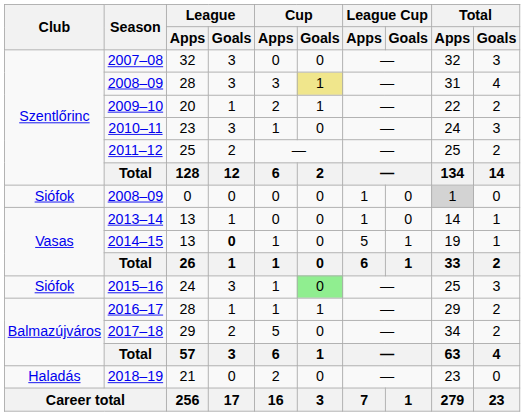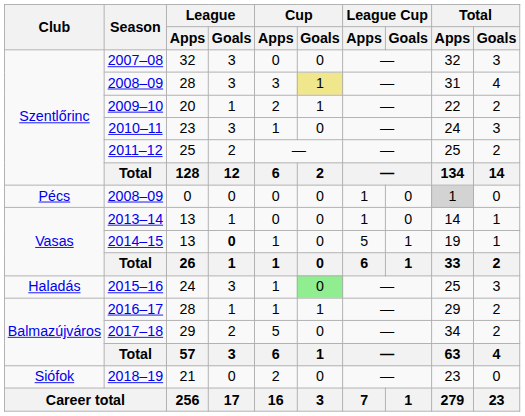 <table class="wikitable" style="text-align: center;">
 <tr>
 <th rowspan="2">Club</th>
 <th rowspan="2">Season</th>
 <th colspan="2">League</th>
 <th colspan="2">Cup</th>
 <th colspan="2">League Cup</th>
 <th colspan="2">Total</th>
 </tr>
 <tr>
 <th>Apps</th>
 <th>Goals</th>
 <th>Apps</th>
 <th>Goals</th>
 <th>Apps</th>
 <th>Goals</th>
 <th>Apps</th>
 <th>Goals</th>
 </tr>
 <tr>
 <td rowspan="6"><a href='#'>Szentlőrinc</a></td>
 <td><a href='#'>2007–08</a></td>
 <td>32</td>
 <td>3</td>
 <td>0</td>
 <td>0</td>
 <td colspan="2">—</td>
 <td>32</td>
 <td>3</td>
 </tr>
 <tr>
 <td><a href='#'>2008–09</a></td>
 <td>28</td>
 <td>3</td>
 <td>3</td>
 <td style="background: khaki;">1</td>
 <td colspan="2">—</td>
 <td>31</td>
 <td>4</td>
 </tr>
 <tr>
 <td><a href='#'>2009–10</a></td>
 <td>20</td>
 <td>1</td>
 <td>2</td>
 <td>1</td>
 <td colspan="2">—</td>
 <td>22</td>
 <td>2</td>
 </tr>
 <tr>
 <td><a href='#'>2010–11</a></td>
 <td>23</td>
 <td>3</td>
 <td>1</td>
 <td>0</td>
 <td colspan="2">—</td>
 <td>24</td>
 <td>3</td>
 </tr>
 <tr>
 <td><a href='#'>2011–12</a></td>
 <td>25</td>
 <td>2</td>
 <td colspan="2">—</td>
 <td colspan="2">—</td>
 <td>25</td>
 <td>2</td>
 </tr>
 <tr>
 <th>Total</th>
 <th>128</th>
 <th>12</th>
 <th>6</th>
 <th>2</th>
 <th colspan="2">—</th>
 <th>134</th>
 <th>14</th>
 </tr>
 <tr>
-<td><a href='#'>Siófok</a></td>
+<td><a href='#'>Pécs</a></td>
 <td><a href='#'>2008–09</a></td>
 <td>0</td>
 <td>0</td>
 <td>0</td>
 <td>0</td>
 <td>1</td>
 <td>0</td>
 <td style="background: lightgrey;">1</td>
 <td>0</td>
 </tr>
 <tr>
 <td rowspan="3"><a href='#'>Vasas</a></td>
 <td><a href='#'>2013–14</a></td>
 <td>13</td>
 <td>1</td>
 <td>0</td>
 <td>0</td>
 <td>1</td>
 <td>0</td>
 <td>14</td>
 <td>1</td>
 </tr>
 <tr>
 <td><a href='#'>2014–15</a></td>
 <td>13</td>
 <td><strong>0</strong></td>
 <td>1</td>
 <td>0</td>
 <td>5</td>
 <td>1</td>
 <td>19</td>
 <td>1</td>
 </tr>
 <tr>
 <th>Total</th>
 <th>26</th>
 <th>1</th>
 <th>1</th>
 <th>0</th>
 <th>6</th>
 <th>1</th>
 <th>33</th>
 <th>2</th>
 </tr>
 <tr>
-<td><a href='#'>Siófok</a></td>
+<td><a href='#'>Haladás</a></td>
 <td><a href='#'>2015–16</a></td>
 <td>24</td>
 <td>3</td>
 <td>1</td>
 <td style="background: lightgreen;">0</td>
 <td colspan="2">—</td>
 <td>25</td>
 <td>3</td>
 </tr>
 <tr>
 <td rowspan="3"><a href='#'>Balmazújváros</a></td>
 <td><a href='#'>2016–17</a></td>
 <td>28</td>
 <td>1</td>
 <td>1</td>
 <td>1</td>
 <td colspan="2">—</td>
 <td>29</td>
 <td>2</td>
 </tr>
 <tr>
 <td><a href='#'>2017–18</a></td>
 <td>29</td>
 <td>2</td>
 <td>5</td>
 <td>0</td>
 <td colspan="2">—</td>
 <td>34</td>
 <td>2</td>
 </tr>
 <tr>
 <th>Total</th>
 <th>57</th>
 <th>3</th>
 <th>6</th>
 <th>1</th>
 <th colspan="2">—</th>
 <th>63</th>
 <th>4</th>
 </tr>
 <tr>
-<td><a href='#'>Haladás</a></td>
+<td><a href='#'>Siófok</a></td>
 <td><a href='#'>2018–19</a></td>
 <td>21</td>
 <td>0</td>
 <td>2</td>
 <td>0</td>
 <td colspan="2">—</td>
 <td>23</td>
 <td>0</td>
 </tr>
 <tr>
 <th colspan="2">Career total</th>
 <th>256</th>
 <th>17</th>
 <th>16</th>
 <th>3</th>
 <th>7</th>
 <th>1</th>
 <th>279</th>
 <th>23</th>
 </tr>
 </table>
